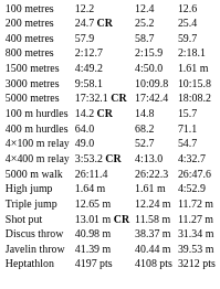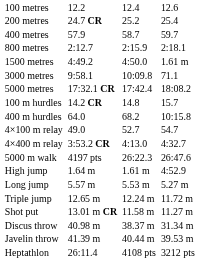 <table>
 <tr>
 <td>100 metres</td>
 <td></td>
 <td>12.2</td>
 <td></td>
 <td>12.4</td>
 <td></td>
 <td>12.6</td>
 </tr>
 <tr>
 <td>200 metres</td>
 <td></td>
 <td>24.7 <strong>CR</strong></td>
 <td></td>
 <td>25.2</td>
 <td></td>
 <td>25.4</td>
 </tr>
 <tr>
 <td>400 metres</td>
 <td></td>
 <td>57.9</td>
 <td></td>
 <td>58.7</td>
 <td></td>
 <td>59.7</td>
 </tr>
 <tr>
 <td>800 metres</td>
 <td></td>
 <td>2:12.7</td>
 <td></td>
 <td>2:15.9</td>
 <td></td>
 <td>2:18.1</td>
 </tr>
 <tr>
 <td>1500 metres</td>
 <td></td>
 <td>4:49.2</td>
 <td></td>
 <td>4:50.0</td>
 <td></td>
 <td>1.61 m</td>
 </tr>
 <tr>
 <td>3000 metres</td>
 <td></td>
 <td>9:58.1</td>
 <td></td>
 <td>10:09.8</td>
 <td></td>
-<td>10:15.8</td>
+<td>71.1</td>
 </tr>
 <tr>
 <td>5000 metres</td>
 <td></td>
 <td>17:32.1 <strong>CR</strong></td>
 <td></td>
 <td>17:42.4</td>
 <td></td>
 <td>18:08.2</td>
 </tr>
 <tr>
 <td>100 m hurdles</td>
 <td></td>
 <td>14.2 <strong>CR</strong></td>
 <td></td>
 <td>14.8</td>
 <td></td>
 <td>15.7</td>
 </tr>
 <tr>
 <td>400 m hurdles</td>
 <td></td>
 <td>64.0</td>
 <td></td>
 <td>68.2</td>
 <td></td>
-<td>71.1</td>
+<td>10:15.8</td>
 </tr>
 <tr>
 <td>4×100 m relay</td>
 <td></td>
 <td>49.0</td>
 <td></td>
 <td>52.7</td>
 <td></td>
 <td>54.7</td>
 </tr>
 <tr>
 <td>4×400 m relay</td>
 <td></td>
 <td>3:53.2 <strong>CR</strong></td>
 <td></td>
 <td>4:13.0</td>
 <td></td>
 <td>4:32.7</td>
 </tr>
 <tr>
 <td>5000 m walk</td>
 <td></td>
-<td>26:11.4</td>
+<td>4197 pts</td>
 <td></td>
 <td>26:22.3</td>
 <td></td>
 <td>26:47.6</td>
 </tr>
 <tr>
 <td>High jump</td>
 <td></td>
 <td>1.64 m</td>
 <td></td>
 <td>1.61 m</td>
 <td></td>
 <td>4:52.9</td>
+</tr>
+<tr>
+<td>Long jump</td>
+<td></td>
+<td>5.57 m</td>
+<td></td>
+<td>5.53 m</td>
+<td></td>
+<td>5.27 m</td>
 </tr>
 <tr>
 <td>Triple jump</td>
 <td></td>
 <td>12.65 m</td>
 <td></td>
 <td>12.24 m</td>
 <td></td>
 <td>11.72 m</td>
 </tr>
 <tr>
 <td>Shot put</td>
 <td></td>
 <td>13.01 m <strong>CR</strong></td>
 <td></td>
 <td>11.58 m</td>
 <td></td>
 <td>11.27 m</td>
 </tr>
 <tr>
 <td>Discus throw</td>
 <td></td>
 <td>40.98 m</td>
 <td></td>
 <td>38.37 m</td>
 <td></td>
 <td>31.34 m</td>
 </tr>
 <tr>
 <td>Javelin throw</td>
 <td></td>
 <td>41.39 m</td>
 <td></td>
 <td>40.44 m</td>
 <td></td>
 <td>39.53 m</td>
 </tr>
 <tr>
 <td>Heptathlon</td>
 <td></td>
-<td>4197 pts</td>
+<td>26:11.4</td>
 <td></td>
 <td>4108 pts</td>
 <td></td>
 <td>3212 pts</td>
 </tr>
 </table>
